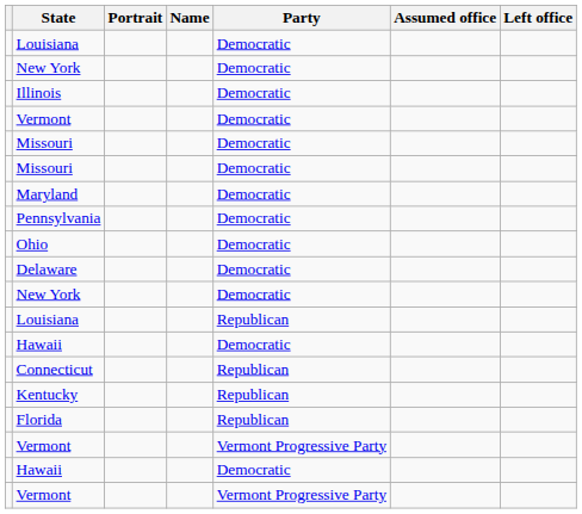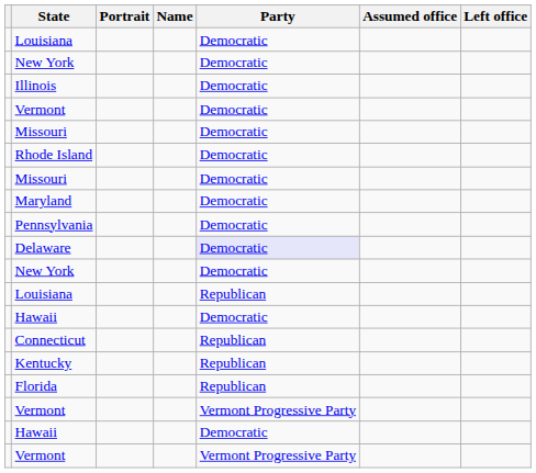 <table class="wikitable sortable">
 <tr>
 <th></th>
 <th>State</th>
 <th>Portrait</th>
 <th>Name</th>
 <th>Party</th>
 <th>Assumed office</th>
 <th>Left office</th>
 </tr>
 <tr>
 <td></td>
 <td><a href='#'>Louisiana</a></td>
 <td></td>
 <td></td>
 <td><a href='#'>Democratic</a></td>
 <td></td>
 <td></td>
 </tr>
 <tr>
 <td></td>
 <td><a href='#'>New York</a></td>
 <td></td>
 <td></td>
 <td><a href='#'>Democratic</a></td>
 <td></td>
 <td></td>
 </tr>
 <tr>
 <td></td>
 <td><a href='#'>Illinois</a></td>
 <td></td>
 <td></td>
 <td><a href='#'>Democratic</a></td>
 <td></td>
 <td></td>
 </tr>
 <tr>
 <td></td>
 <td><a href='#'>Vermont</a></td>
 <td></td>
 <td></td>
 <td><a href='#'>Democratic</a></td>
 <td></td>
 <td></td>
 </tr>
 <tr>
 <td></td>
 <td><a href='#'>Missouri</a></td>
 <td></td>
 <td></td>
 <td><a href='#'>Democratic</a></td>
 <td></td>
 <td></td>
 </tr>
 <tr>
 <td></td>
+<td><a href='#'>Rhode Island</a></td>
+<td></td>
+<td></td>
+<td><a href='#'>Democratic</a></td>
+<td></td>
+<td></td>
+</tr>
+<tr>
+<td></td>
 <td><a href='#'>Missouri</a></td>
 <td></td>
 <td></td>
 <td><a href='#'>Democratic</a></td>
 <td></td>
 <td></td>
 </tr>
 <tr>
 <td></td>
 <td><a href='#'>Maryland</a></td>
 <td></td>
 <td></td>
 <td><a href='#'>Democratic</a></td>
 <td></td>
 <td></td>
 </tr>
 <tr>
 <td></td>
 <td><a href='#'>Pennsylvania</a></td>
 <td></td>
 <td></td>
 <td><a href='#'>Democratic</a></td>
 <td></td>
 <td></td>
 </tr>
 <tr>
 <td></td>
-<td><a href='#'>Ohio</a></td>
-<td></td>
-<td></td>
-<td><a href='#'>Democratic</a></td>
-<td></td>
-<td></td>
-</tr>
-<tr>
-<td></td>
 <td><a href='#'>Delaware</a></td>
 <td></td>
 <td></td>
-<td><a href='#'>Democratic</a></td>
+<td style="background: lavender;"><a href='#'>Democratic</a></td>
 <td></td>
 <td></td>
 </tr>
 <tr>
 <td></td>
 <td><a href='#'>New York</a></td>
 <td></td>
 <td></td>
 <td><a href='#'>Democratic</a></td>
 <td></td>
 <td></td>
 </tr>
 <tr>
 <td></td>
 <td><a href='#'>Louisiana</a></td>
 <td></td>
 <td></td>
 <td><a href='#'>Republican</a></td>
 <td></td>
 <td></td>
 </tr>
 <tr>
 <td></td>
 <td><a href='#'>Hawaii</a></td>
 <td></td>
 <td></td>
 <td><a href='#'>Democratic</a></td>
 <td></td>
 <td></td>
 </tr>
 <tr>
 <td></td>
 <td><a href='#'>Connecticut</a></td>
 <td></td>
 <td></td>
 <td><a href='#'>Republican</a></td>
 <td></td>
 <td></td>
 </tr>
 <tr>
 <td></td>
 <td><a href='#'>Kentucky</a></td>
 <td></td>
 <td></td>
 <td><a href='#'>Republican</a></td>
 <td></td>
 <td></td>
 </tr>
 <tr>
 <td></td>
 <td><a href='#'>Florida</a></td>
 <td></td>
 <td></td>
 <td><a href='#'>Republican</a></td>
 <td></td>
 <td></td>
 </tr>
 <tr>
 <td></td>
 <td><a href='#'>Vermont</a></td>
 <td></td>
 <td></td>
 <td><a href='#'>Vermont Progressive Party</a></td>
 <td></td>
 <td></td>
 </tr>
 <tr>
 <td></td>
 <td><a href='#'>Hawaii</a></td>
 <td></td>
 <td></td>
 <td><a href='#'>Democratic</a></td>
 <td></td>
 <td></td>
 </tr>
 <tr>
 <td></td>
 <td><a href='#'>Vermont</a></td>
 <td></td>
 <td></td>
 <td><a href='#'>Vermont Progressive Party</a></td>
 <td></td>
 <td></td>
 </tr>
 </table>
